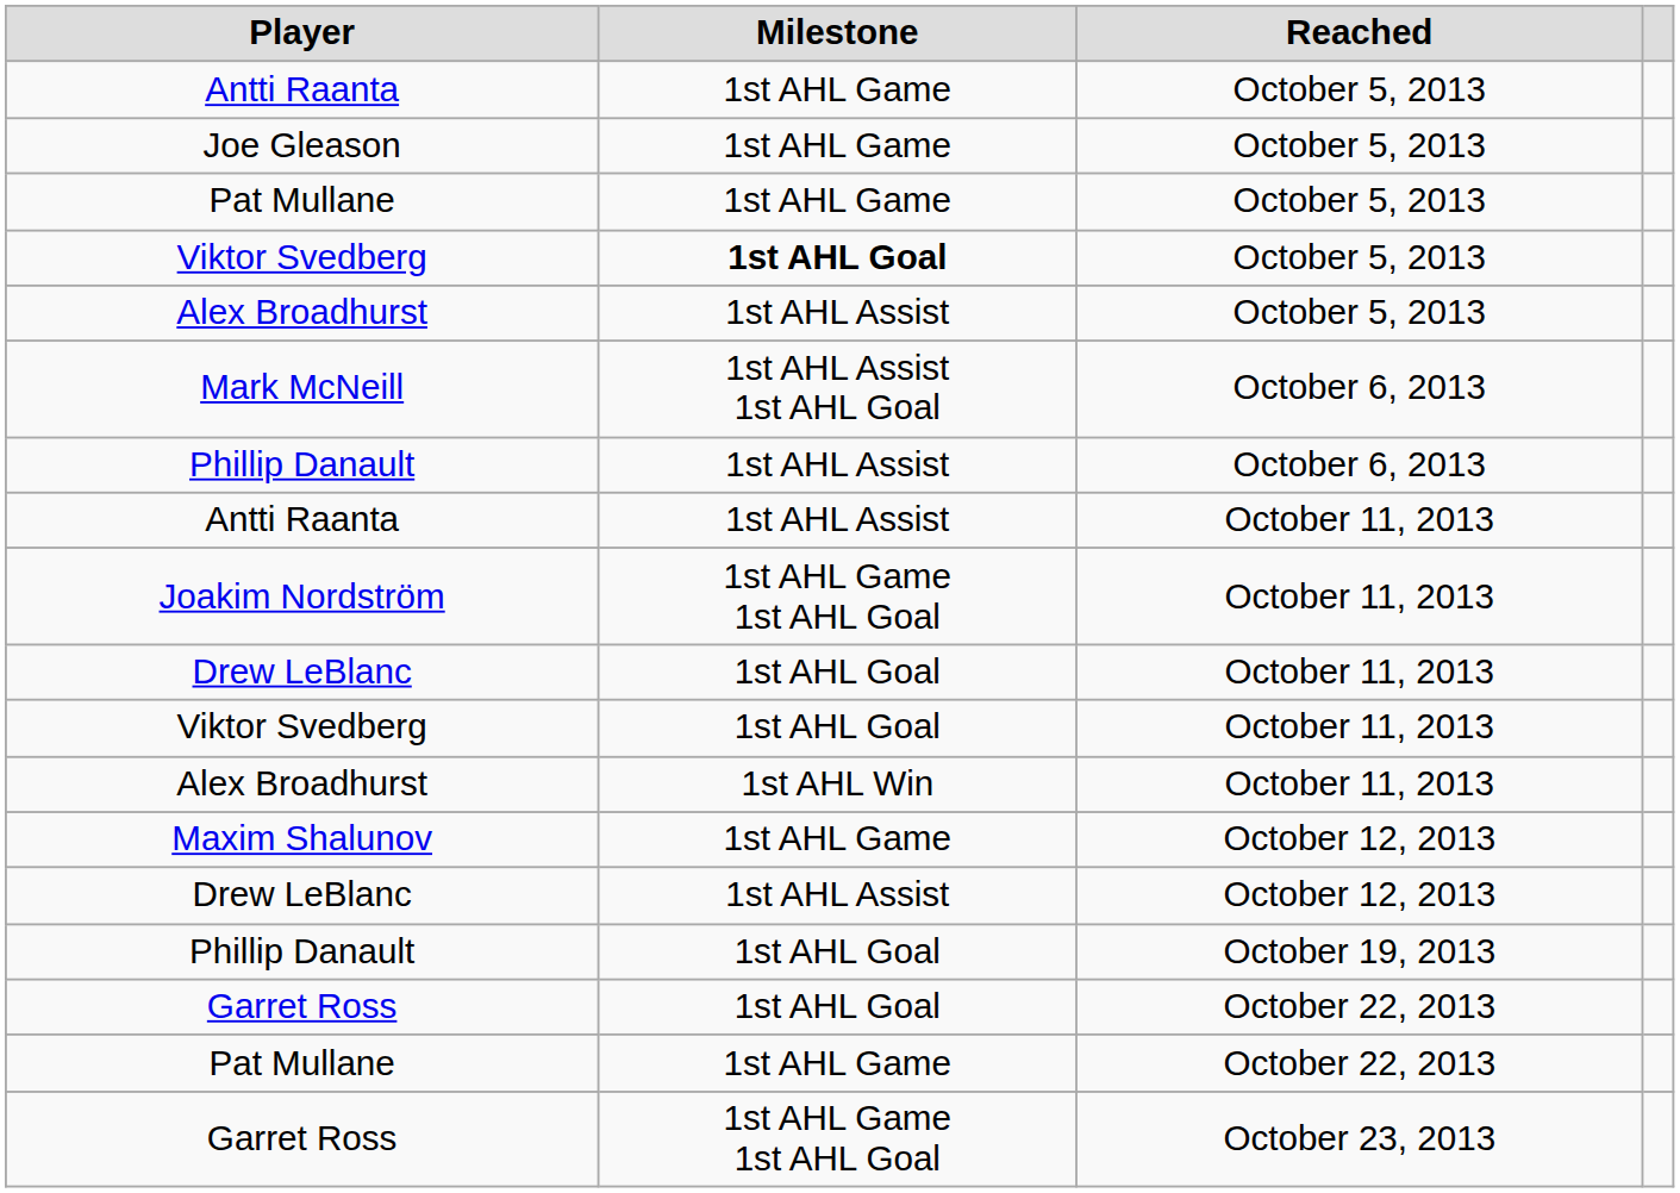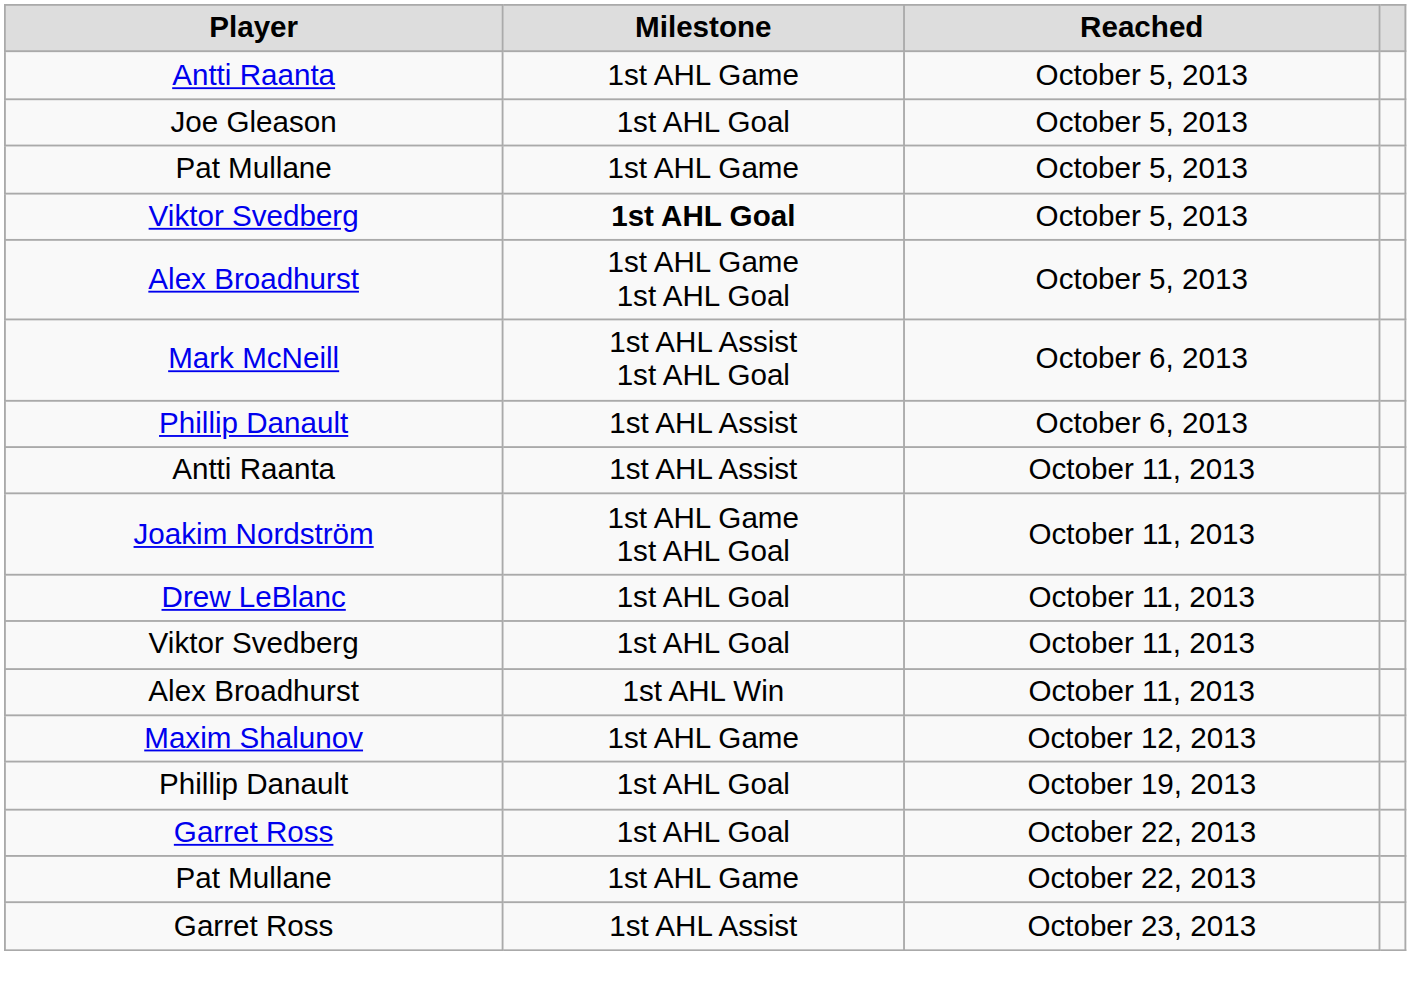 <table class="wikitable"  style="width:60%; text-align:center;">
 <tr style="text-align:center; background:#ddd;">
 <td><strong>Player</strong></td>
 <td><strong>Milestone</strong></td>
 <td><strong>Reached</strong></td>
 <td></td>
 </tr>
 <tr>
 <td><a href='#'>Antti Raanta</a></td>
 <td>1st AHL Game</td>
 <td>October 5, 2013</td>
 <td></td>
 </tr>
 <tr>
 <td>Joe Gleason</td>
-<td>1st AHL Game</td>
+<td>1st AHL Goal</td>
 <td>October 5, 2013</td>
 <td></td>
 </tr>
 <tr>
 <td>Pat Mullane</td>
 <td>1st AHL Game</td>
 <td>October 5, 2013</td>
 <td></td>
 </tr>
 <tr>
 <td><a href='#'>Viktor Svedberg</a></td>
 <td><strong>1st AHL Goal</strong></td>
 <td>October 5, 2013</td>
 <td></td>
 </tr>
 <tr>
 <td><a href='#'>Alex Broadhurst</a></td>
-<td>1st AHL Assist</td>
+<td>1st AHL Game<br>1st AHL Goal</td>
 <td>October 5, 2013</td>
 <td></td>
 </tr>
 <tr>
 <td><a href='#'>Mark McNeill</a></td>
 <td>1st AHL Assist<br>1st AHL Goal</td>
 <td>October 6, 2013</td>
 <td></td>
 </tr>
 <tr>
 <td><a href='#'>Phillip Danault</a></td>
 <td>1st AHL Assist</td>
 <td>October 6, 2013</td>
 <td></td>
 </tr>
 <tr>
 <td>Antti Raanta</td>
 <td>1st AHL Assist</td>
 <td>October 11, 2013</td>
 <td></td>
 </tr>
 <tr>
 <td><a href='#'>Joakim Nordström</a></td>
 <td>1st AHL Game<br>1st AHL Goal</td>
 <td>October 11, 2013</td>
 <td></td>
 </tr>
 <tr>
 <td><a href='#'>Drew LeBlanc</a></td>
 <td>1st AHL Goal</td>
 <td>October 11, 2013</td>
 <td></td>
 </tr>
 <tr>
 <td>Viktor Svedberg</td>
 <td>1st AHL Goal</td>
 <td>October 11, 2013</td>
 <td></td>
 </tr>
 <tr>
 <td>Alex Broadhurst</td>
 <td>1st AHL Win</td>
 <td>October 11, 2013</td>
 <td></td>
 </tr>
 <tr>
 <td><a href='#'>Maxim Shalunov</a></td>
 <td>1st AHL Game</td>
 <td>October 12, 2013</td>
 <td></td>
 </tr>
 <tr>
-<td>Drew LeBlanc</td>
-<td>1st AHL Assist</td>
-<td>October 12, 2013</td>
-<td></td>
-</tr>
-<tr>
 <td>Phillip Danault</td>
 <td>1st AHL Goal</td>
 <td>October 19, 2013</td>
 <td></td>
 </tr>
 <tr>
 <td><a href='#'>Garret Ross</a></td>
 <td>1st AHL Goal</td>
 <td>October 22, 2013</td>
 <td></td>
 </tr>
 <tr>
 <td>Pat Mullane</td>
 <td>1st AHL Game</td>
 <td>October 22, 2013</td>
 <td></td>
 </tr>
 <tr>
 <td>Garret Ross</td>
-<td>1st AHL Game<br>1st AHL Goal</td>
+<td>1st AHL Assist</td>
 <td>October 23, 2013</td>
 <td></td>
 </tr>
 </table>
